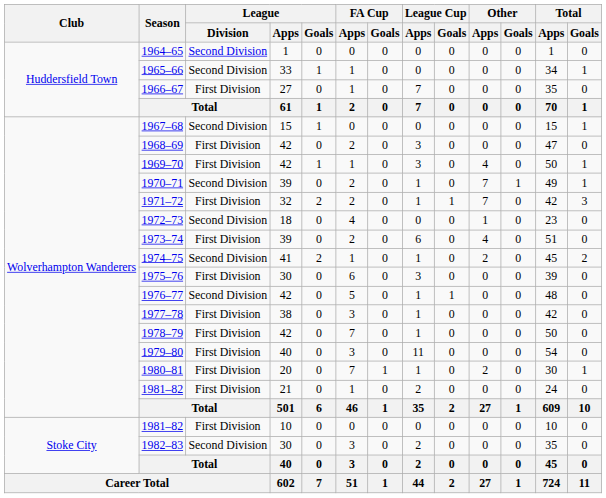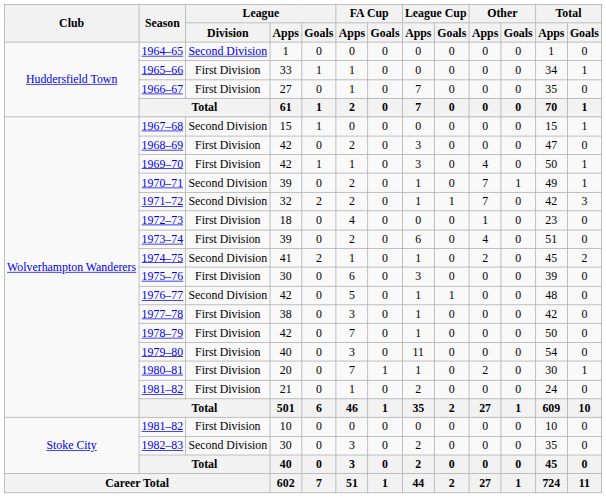 <table class="wikitable" style="text-align: center;">
 <tr>
 <th rowspan="2">Club</th>
 <th rowspan="2">Season</th>
 <th colspan="3">League</th>
 <th colspan="2">FA Cup</th>
 <th colspan="2">League Cup</th>
 <th colspan="2">Other</th>
 <th colspan="2">Total</th>
 </tr>
 <tr>
 <th>Division</th>
 <th>Apps</th>
 <th>Goals</th>
 <th>Apps</th>
 <th>Goals</th>
 <th>Apps</th>
 <th>Goals</th>
 <th>Apps</th>
 <th>Goals</th>
 <th>Apps</th>
 <th>Goals</th>
 </tr>
 <tr>
 <td rowspan="4"><a href='#'>Huddersfield Town</a></td>
 <td><a href='#'>1964–65</a></td>
 <td><a href='#'>Second Division</a></td>
 <td>1</td>
 <td>0</td>
 <td>0</td>
 <td>0</td>
 <td>0</td>
 <td>0</td>
 <td>0</td>
 <td>0</td>
 <td>1</td>
 <td>0</td>
 </tr>
 <tr>
 <td><a href='#'>1965–66</a></td>
-<td>Second Division</td>
+<td>First Division</td>
 <td>33</td>
 <td>1</td>
 <td>1</td>
 <td>0</td>
 <td>0</td>
 <td>0</td>
 <td>0</td>
 <td>0</td>
 <td>34</td>
 <td>1</td>
 </tr>
 <tr>
 <td><a href='#'>1966–67</a></td>
 <td>First Division</td>
 <td>27</td>
 <td>0</td>
 <td>1</td>
 <td>0</td>
 <td>7</td>
 <td>0</td>
 <td>0</td>
 <td>0</td>
 <td>35</td>
 <td>0</td>
 </tr>
 <tr>
 <th colspan="2">Total</th>
 <th>61</th>
 <th>1</th>
 <th>2</th>
 <th>0</th>
 <th>7</th>
 <th>0</th>
 <th>0</th>
 <th>0</th>
 <th>70</th>
 <th>1</th>
 </tr>
 <tr>
 <td rowspan="16"><a href='#'>Wolverhampton Wanderers</a></td>
 <td><a href='#'>1967–68</a></td>
 <td>Second Division</td>
 <td>15</td>
 <td>1</td>
 <td>0</td>
 <td>0</td>
 <td>0</td>
 <td>0</td>
 <td>0</td>
 <td>0</td>
 <td>15</td>
 <td>1</td>
 </tr>
 <tr>
 <td><a href='#'>1968–69</a></td>
 <td>First Division</td>
 <td>42</td>
 <td>0</td>
 <td>2</td>
 <td>0</td>
 <td>3</td>
 <td>0</td>
 <td>0</td>
 <td>0</td>
 <td>47</td>
 <td>0</td>
 </tr>
 <tr>
 <td><a href='#'>1969–70</a></td>
 <td>First Division</td>
 <td>42</td>
 <td>1</td>
 <td>1</td>
 <td>0</td>
 <td>3</td>
 <td>0</td>
 <td>4</td>
 <td>0</td>
 <td>50</td>
 <td>1</td>
 </tr>
 <tr>
 <td><a href='#'>1970–71</a></td>
 <td>Second Division</td>
 <td>39</td>
 <td>0</td>
 <td>2</td>
 <td>0</td>
 <td>1</td>
 <td>0</td>
 <td>7</td>
 <td>1</td>
 <td>49</td>
 <td>1</td>
 </tr>
 <tr>
 <td><a href='#'>1971–72</a></td>
-<td>First Division</td>
+<td>Second Division</td>
 <td>32</td>
 <td>2</td>
 <td>2</td>
 <td>0</td>
 <td>1</td>
 <td>1</td>
 <td>7</td>
 <td>0</td>
 <td>42</td>
 <td>3</td>
 </tr>
 <tr>
 <td><a href='#'>1972–73</a></td>
-<td>Second Division</td>
+<td>First Division</td>
 <td>18</td>
 <td>0</td>
 <td>4</td>
 <td>0</td>
 <td>0</td>
 <td>0</td>
 <td>1</td>
 <td>0</td>
 <td>23</td>
 <td>0</td>
 </tr>
 <tr>
 <td><a href='#'>1973–74</a></td>
 <td>First Division</td>
 <td>39</td>
 <td>0</td>
 <td>2</td>
 <td>0</td>
 <td>6</td>
 <td>0</td>
 <td>4</td>
 <td>0</td>
 <td>51</td>
 <td>0</td>
 </tr>
 <tr>
 <td><a href='#'>1974–75</a></td>
 <td>Second Division</td>
 <td>41</td>
 <td>2</td>
 <td>1</td>
 <td>0</td>
 <td>1</td>
 <td>0</td>
 <td>2</td>
 <td>0</td>
 <td>45</td>
 <td>2</td>
 </tr>
 <tr>
 <td><a href='#'>1975–76</a></td>
 <td>First Division</td>
 <td>30</td>
 <td>0</td>
 <td>6</td>
 <td>0</td>
 <td>3</td>
 <td>0</td>
 <td>0</td>
 <td>0</td>
 <td>39</td>
 <td>0</td>
 </tr>
 <tr>
 <td><a href='#'>1976–77</a></td>
 <td>Second Division</td>
 <td>42</td>
 <td>0</td>
 <td>5</td>
 <td>0</td>
 <td>1</td>
 <td>1</td>
 <td>0</td>
 <td>0</td>
 <td>48</td>
 <td>0</td>
 </tr>
 <tr>
 <td><a href='#'>1977–78</a></td>
 <td>First Division</td>
 <td>38</td>
 <td>0</td>
 <td>3</td>
 <td>0</td>
 <td>1</td>
 <td>0</td>
 <td>0</td>
 <td>0</td>
 <td>42</td>
 <td>0</td>
 </tr>
 <tr>
 <td><a href='#'>1978–79</a></td>
 <td>First Division</td>
 <td>42</td>
 <td>0</td>
 <td>7</td>
 <td>0</td>
 <td>1</td>
 <td>0</td>
 <td>0</td>
 <td>0</td>
 <td>50</td>
 <td>0</td>
 </tr>
 <tr>
 <td><a href='#'>1979–80</a></td>
 <td>First Division</td>
 <td>40</td>
 <td>0</td>
 <td>3</td>
 <td>0</td>
 <td>11</td>
 <td>0</td>
 <td>0</td>
 <td>0</td>
 <td>54</td>
 <td>0</td>
 </tr>
 <tr>
 <td><a href='#'>1980–81</a></td>
 <td>First Division</td>
 <td>20</td>
 <td>0</td>
 <td>7</td>
 <td>1</td>
 <td>1</td>
 <td>0</td>
 <td>2</td>
 <td>0</td>
 <td>30</td>
 <td>1</td>
 </tr>
 <tr>
 <td><a href='#'>1981–82</a></td>
 <td>First Division</td>
 <td>21</td>
 <td>0</td>
 <td>1</td>
 <td>0</td>
 <td>2</td>
 <td>0</td>
 <td>0</td>
 <td>0</td>
 <td>24</td>
 <td>0</td>
 </tr>
 <tr>
 <th colspan="2">Total</th>
 <th>501</th>
 <th>6</th>
 <th>46</th>
 <th>1</th>
 <th>35</th>
 <th>2</th>
 <th>27</th>
 <th>1</th>
 <th>609</th>
 <th>10</th>
 </tr>
 <tr>
 <td rowspan="3"><a href='#'>Stoke City</a></td>
 <td><a href='#'>1981–82</a></td>
 <td>First Division</td>
 <td>10</td>
 <td>0</td>
 <td>0</td>
 <td>0</td>
 <td>0</td>
 <td>0</td>
 <td>0</td>
 <td>0</td>
 <td>10</td>
 <td>0</td>
 </tr>
 <tr>
 <td><a href='#'>1982–83</a></td>
 <td>Second Division</td>
 <td>30</td>
 <td>0</td>
 <td>3</td>
 <td>0</td>
 <td>2</td>
 <td>0</td>
 <td>0</td>
 <td>0</td>
 <td>35</td>
 <td>0</td>
 </tr>
 <tr>
 <th colspan="2">Total</th>
 <th>40</th>
 <th>0</th>
 <th>3</th>
 <th>0</th>
 <th>2</th>
 <th>0</th>
 <th>0</th>
 <th>0</th>
 <th>45</th>
 <th>0</th>
 </tr>
 <tr>
 <th colspan="3">Career Total</th>
 <th>602</th>
 <th>7</th>
 <th>51</th>
 <th>1</th>
 <th>44</th>
 <th>2</th>
 <th>27</th>
 <th>1</th>
 <th>724</th>
 <th>11</th>
 </tr>
 </table>
